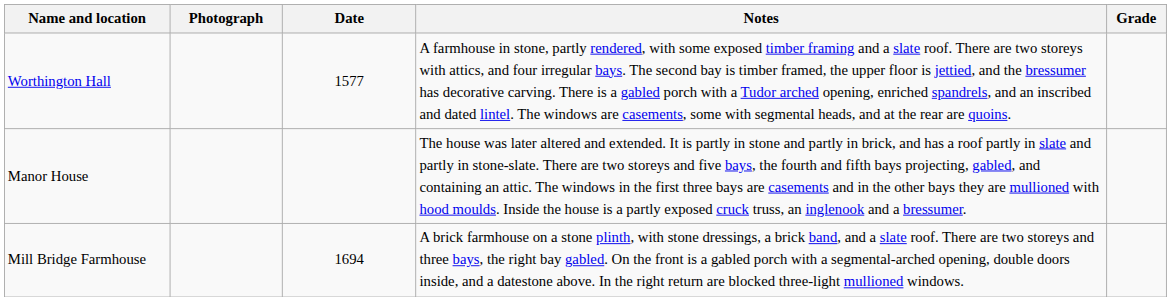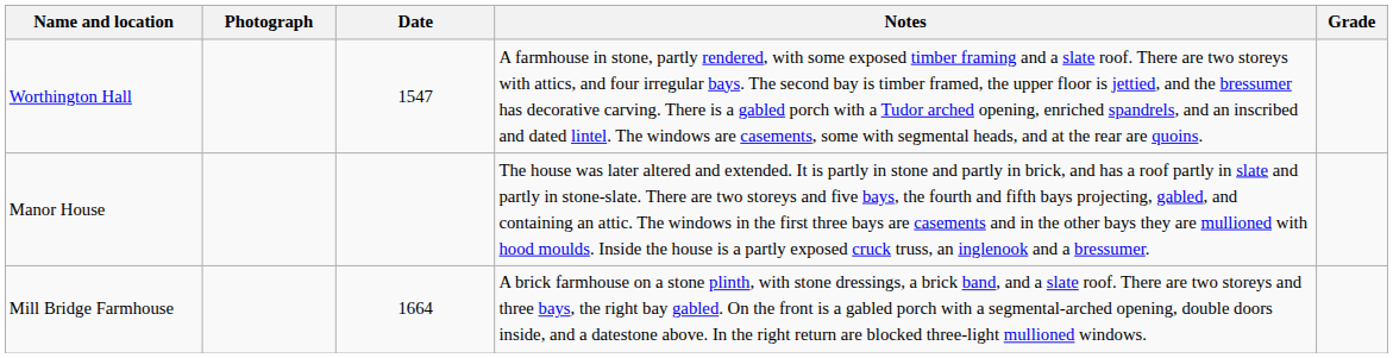 <table class="wikitable sortable plainrowheaders" style="width:100%; border:0; text-align:left; line-height:150%;">
 <tr>
 <th scope="col"  style="width:150px">Name and location</th>
 <th scope="col"  style="width:100px" class="unsortable">Photograph</th>
 <th scope="col"  style="width:120px">Date</th>
 <th scope="col"  style="width:650px" class="unsortable">Notes</th>
 <th scope="col"  style="width:50px">Grade</th>
 </tr>
 <tr>
 <td><a href='#'>Worthington Hall</a><br><small></small></td>
 <td></td>
-<td align="center">1577</td>
+<td align="center">1547</td>
 <td>A farmhouse in stone, partly <a href='#'>rendered</a>, with some exposed <a href='#'>timber framing</a> and a <a href='#'>slate</a> roof. There are two storeys with attics, and four irregular <a href='#'>bays</a>. The second bay is timber framed, the upper floor is <a href='#'>jettied</a>, and the <a href='#'>bressumer</a> has decorative carving. There is a <a href='#'>gabled</a> porch with a <a href='#'>Tudor arched</a> opening, enriched <a href='#'>spandrels</a>, and an inscribed and dated <a href='#'>lintel</a>. The windows are <a href='#'>casements</a>, some with segmental heads, and at the rear are <a href='#'>quoins</a>.</td>
 <td align="center" ></td>
 </tr>
 <tr>
 <td>Manor House<br><small></small></td>
 <td></td>
 <td align="center"></td>
 <td>The house was later altered and extended. It is partly in stone and partly in brick, and has a roof partly in <a href='#'>slate</a> and partly in stone-slate. There are two storeys and five <a href='#'>bays</a>, the fourth and fifth bays projecting, <a href='#'>gabled</a>, and containing an attic. The windows in the first three bays are <a href='#'>casements</a> and in the other bays they are <a href='#'>mullioned</a> with <a href='#'>hood moulds</a>. Inside the house is a partly exposed <a href='#'>cruck</a> truss, an <a href='#'>inglenook</a> and a <a href='#'>bressumer</a>.</td>
 <td align="center" ></td>
 </tr>
 <tr>
 <td>Mill Bridge Farmhouse<br><small></small></td>
 <td></td>
-<td align="center">1694</td>
+<td align="center">1664</td>
 <td>A brick farmhouse on a stone <a href='#'>plinth</a>, with stone dressings, a brick <a href='#'>band</a>, and a <a href='#'>slate</a> roof. There are two storeys and three <a href='#'>bays</a>, the right bay <a href='#'>gabled</a>. On the front is a gabled porch with a segmental-arched opening, double doors inside, and a datestone above. In the right return are blocked three-light <a href='#'>mullioned</a> windows.</td>
 <td align="center" ></td>
 </tr>
 <tr>
 </tr>
 </table>
